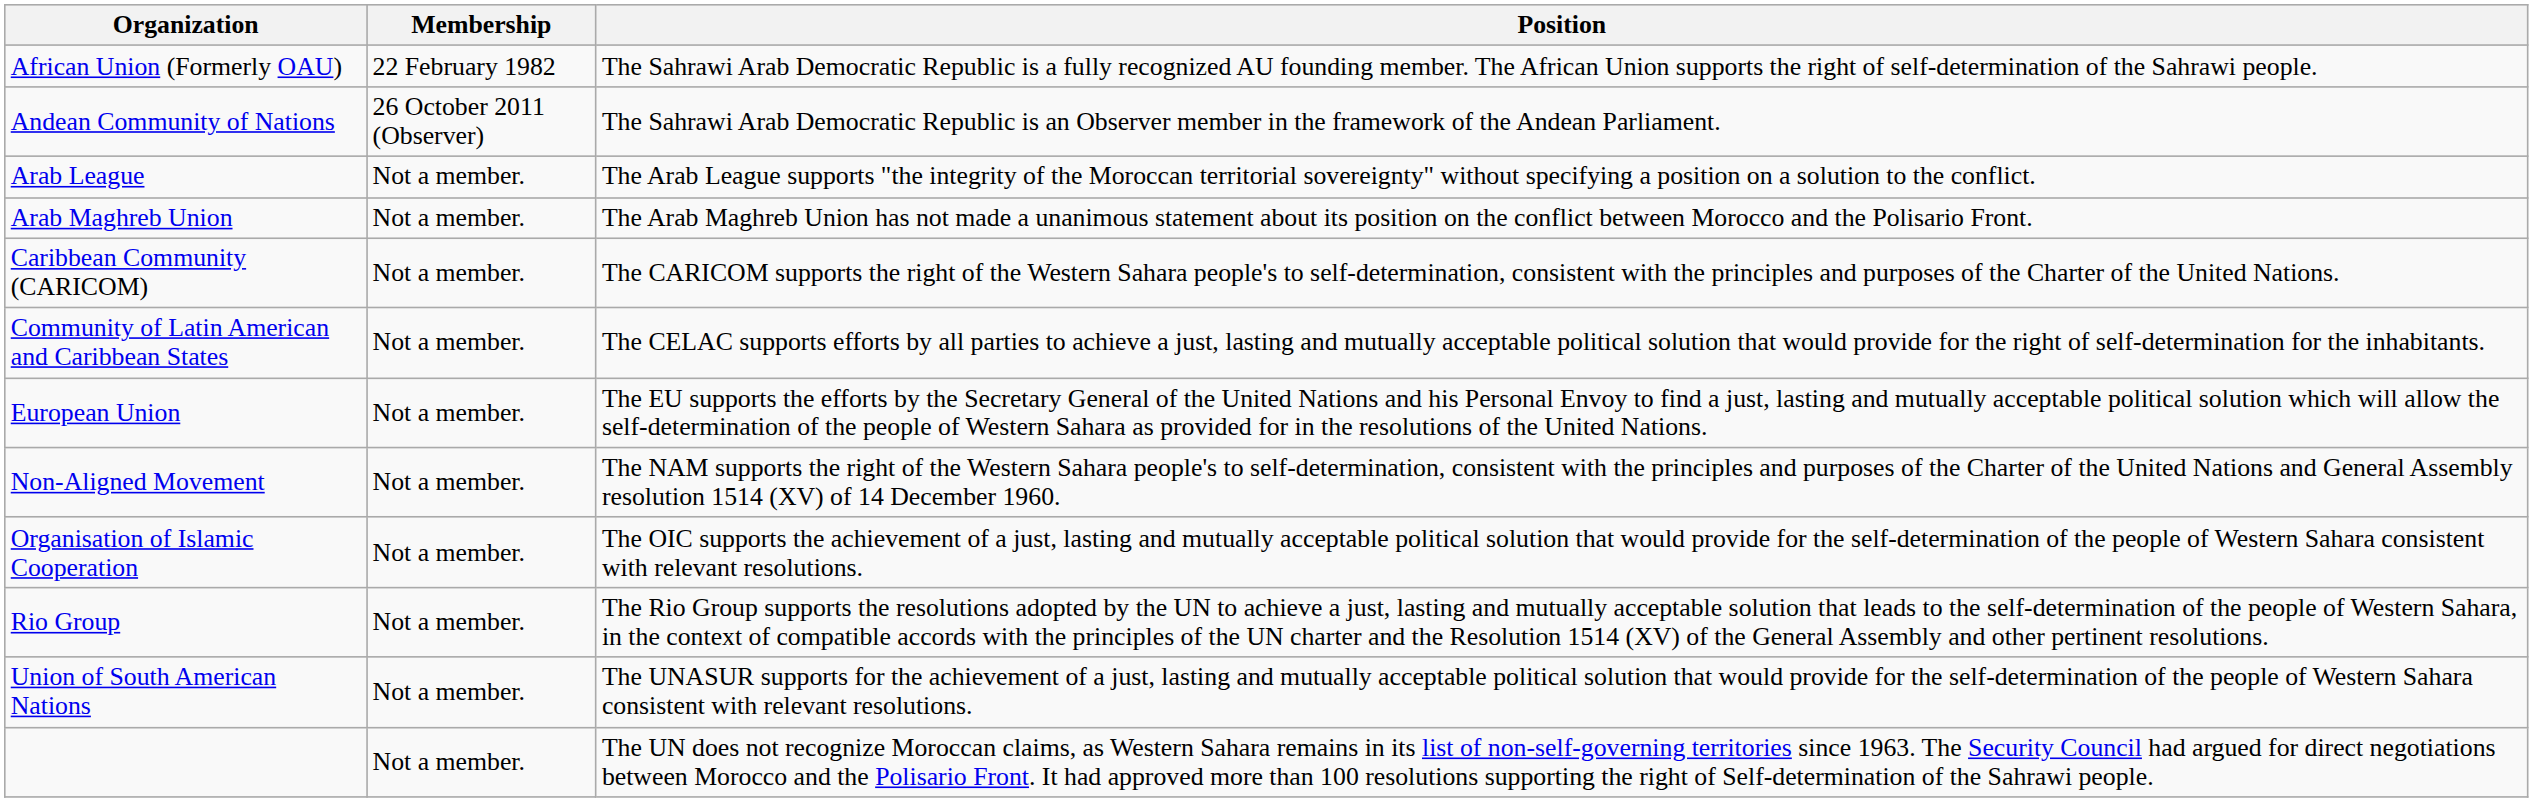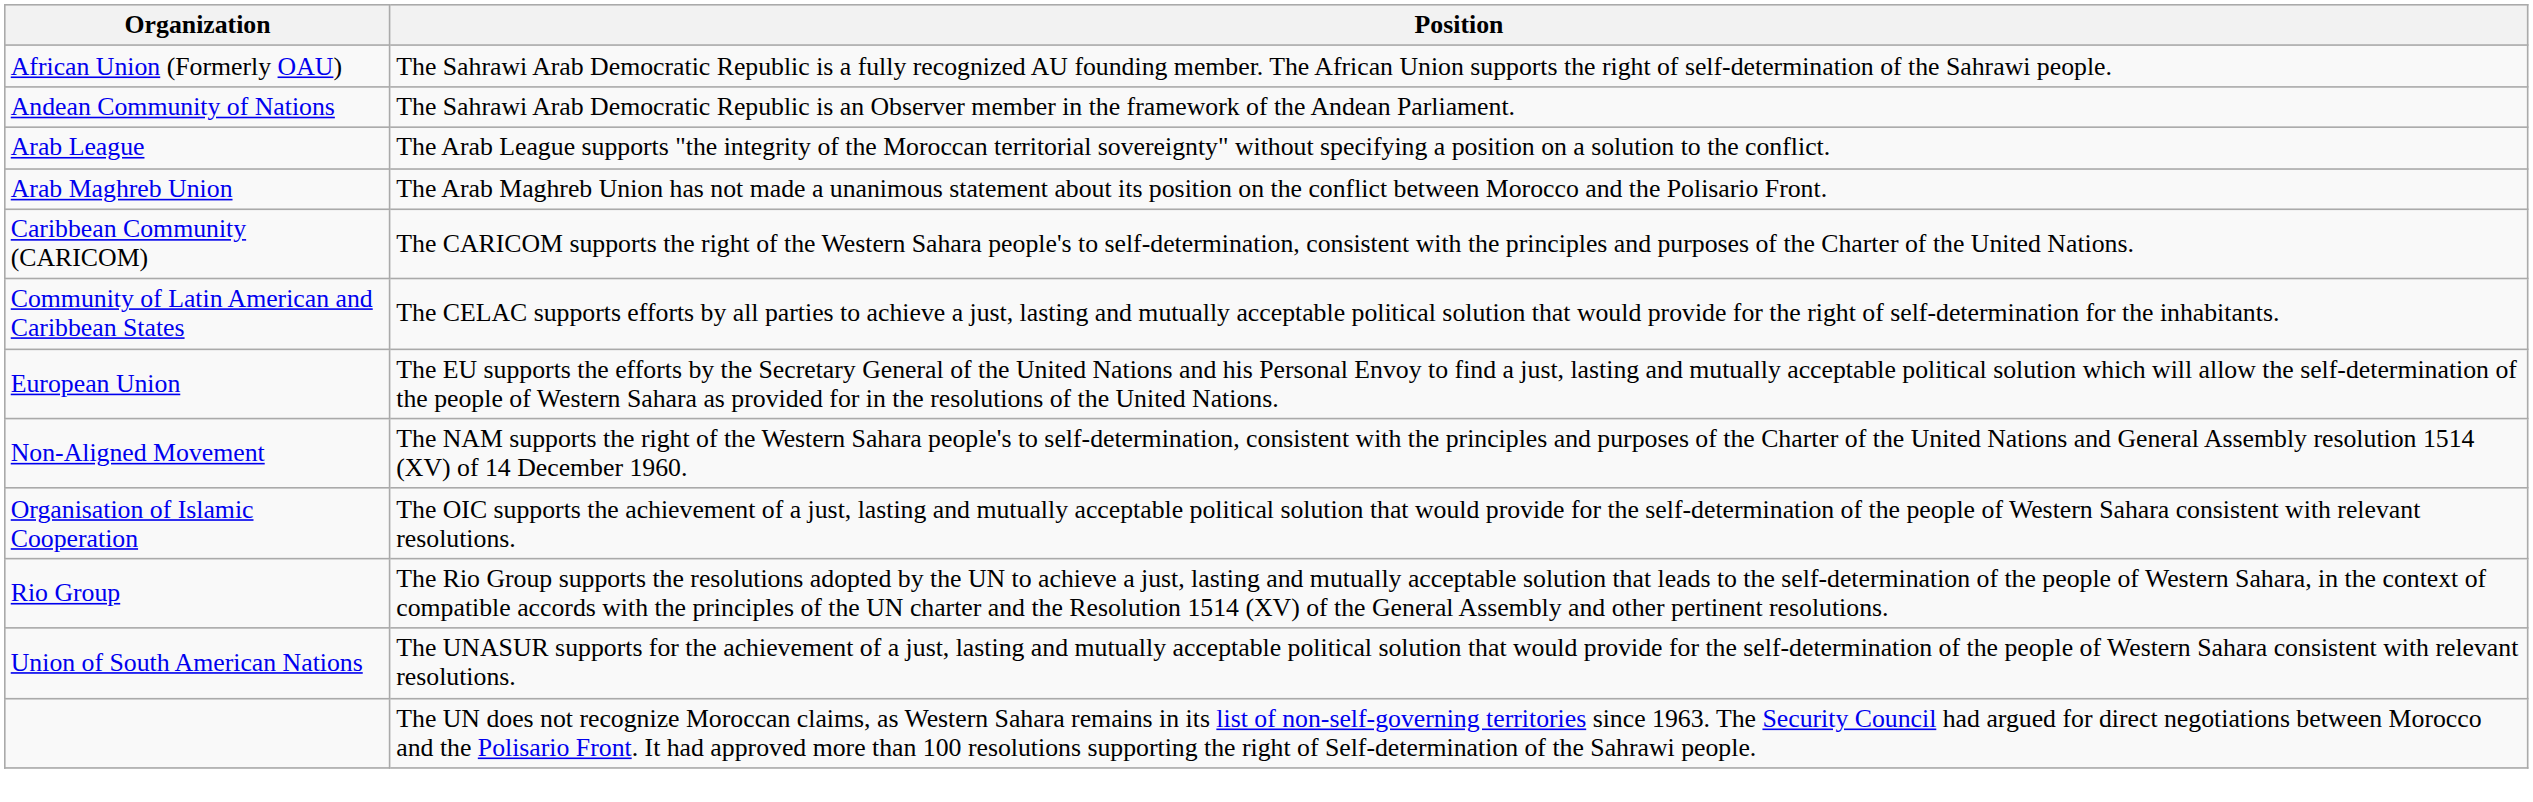 <table class="wikitable">
 <tr>
 <th>Organization</th>
-<th>Membership</th>
 <th>Position</th>
 </tr>
 <tr>
 <td> <a href='#'>African Union</a> (Formerly <a href='#'>OAU</a>)</td>
-<td>22 February 1982</td>
 <td>The Sahrawi Arab Democratic Republic is a fully recognized AU founding member. The African Union supports the right of self-determination of the Sahrawi people.</td>
 </tr>
 <tr>
 <td> <a href='#'>Andean Community of Nations</a></td>
-<td>26 October 2011 (Observer)</td>
 <td>The Sahrawi Arab Democratic Republic is an Observer member in the framework of the Andean Parliament.</td>
 </tr>
 <tr>
 <td> <a href='#'>Arab League</a></td>
-<td>Not a member.</td>
 <td>The Arab League supports "the integrity of the Moroccan territorial sovereignty" without specifying a position on a solution to the conflict.</td>
 </tr>
 <tr>
 <td> <a href='#'>Arab Maghreb Union</a></td>
-<td>Not a member.</td>
 <td>The Arab Maghreb Union has not made a unanimous statement about its position on the conflict between Morocco and the Polisario Front.</td>
 </tr>
 <tr>
 <td> <a href='#'>Caribbean Community</a> (CARICOM)</td>
-<td>Not a member.</td>
 <td>The CARICOM supports the right of the Western Sahara people's to self-determination, consistent with the principles and purposes of the Charter of the United Nations.</td>
 </tr>
 <tr>
 <td><a href='#'>Community of Latin American and Caribbean States</a></td>
-<td>Not a member.</td>
 <td>The CELAC supports efforts by all parties to achieve a just, lasting and mutually acceptable political solution that would provide for the right of self-determination for the inhabitants.</td>
 </tr>
 <tr>
 <td> <a href='#'>European Union</a></td>
-<td>Not a member.</td>
 <td>The EU supports the efforts by the Secretary General of the United Nations and his Personal Envoy to find a just, lasting and mutually acceptable political solution which will allow the self-determination of the people of Western Sahara as provided for in the resolutions of the United Nations.</td>
 </tr>
 <tr>
 <td><a href='#'>Non-Aligned Movement</a></td>
-<td>Not a member.</td>
 <td>The NAM supports the right of the Western Sahara people's to self-determination, consistent with the principles and purposes of the Charter of the United Nations and General Assembly resolution 1514 (XV) of 14 December 1960.</td>
 </tr>
 <tr>
 <td> <a href='#'>Organisation of Islamic Cooperation</a></td>
-<td>Not a member.</td>
 <td>The OIC supports the achievement of a just, lasting and mutually acceptable political solution that would provide for the self-determination of the people of Western Sahara consistent with relevant resolutions.</td>
 </tr>
 <tr>
 <td><a href='#'>Rio Group</a></td>
-<td>Not a member.</td>
 <td>The Rio Group supports the resolutions adopted by the UN to achieve a just, lasting and mutually acceptable solution that leads to the self-determination of the people of Western Sahara, in the context of compatible accords with the principles of the UN charter and the Resolution 1514 (XV) of the General Assembly and other pertinent resolutions.</td>
 </tr>
 <tr>
 <td> <a href='#'>Union of South American Nations</a></td>
-<td>Not a member.</td>
 <td>The UNASUR supports for the achievement of a just, lasting and mutually acceptable political solution that would provide for the self-determination of the people of Western Sahara consistent with relevant resolutions.</td>
 </tr>
 <tr>
 <td></td>
-<td>Not a member.</td>
 <td>The UN does not recognize Moroccan claims, as Western Sahara remains in its <a href='#'>list of non-self-governing territories</a> since 1963. The <a href='#'>Security Council</a> had argued for direct negotiations between Morocco and the <a href='#'>Polisario Front</a>. It had approved more than 100 resolutions supporting the right of Self-determination of the Sahrawi people.</td>
 </tr>
 </table>
